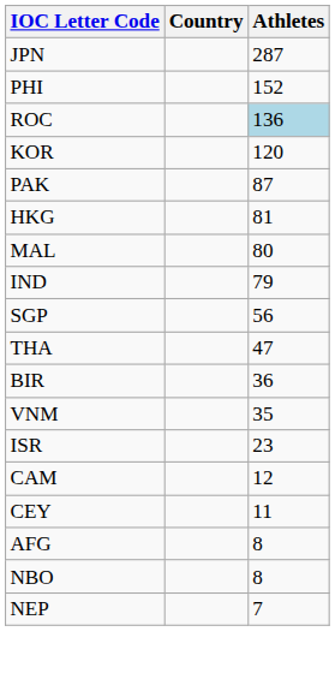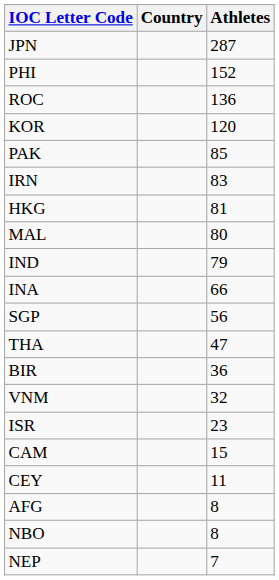 <table class="wikitable collapsible collapsed sortable" style="border:0;">
 <tr>
 <th><a href='#'>IOC Letter Code</a></th>
 <th>Country</th>
 <th>Athletes</th>
 </tr>
 <tr>
 <td>JPN</td>
 <td></td>
 <td>287</td>
 </tr>
 <tr>
 <td>PHI</td>
 <td></td>
 <td>152</td>
 </tr>
 <tr>
 <td>ROC</td>
 <td></td>
-<td style="background: lightblue;">136</td>
+<td>136</td>
 </tr>
 <tr>
 <td>KOR</td>
 <td></td>
 <td>120</td>
 </tr>
 <tr>
 <td>PAK</td>
 <td></td>
-<td>87</td>
+<td>85</td>
+</tr>
+<tr>
+<td>IRN</td>
+<td></td>
+<td>83</td>
 </tr>
 <tr>
 <td>HKG</td>
 <td></td>
 <td>81</td>
 </tr>
 <tr>
 <td>MAL</td>
 <td></td>
 <td>80</td>
 </tr>
 <tr>
 <td>IND</td>
 <td></td>
 <td>79</td>
+</tr>
+<tr>
+<td>INA</td>
+<td></td>
+<td>66</td>
 </tr>
 <tr>
 <td>SGP</td>
 <td></td>
 <td>56</td>
 </tr>
 <tr>
 <td>THA</td>
 <td></td>
 <td>47</td>
 </tr>
 <tr>
 <td>BIR</td>
 <td></td>
 <td>36</td>
 </tr>
 <tr>
 <td>VNM</td>
 <td></td>
-<td>35</td>
+<td>32</td>
 </tr>
 <tr>
 <td>ISR</td>
 <td></td>
 <td>23</td>
 </tr>
 <tr>
 <td>CAM</td>
 <td></td>
-<td>12</td>
+<td>15</td>
 </tr>
 <tr>
 <td>CEY</td>
 <td></td>
 <td>11</td>
 </tr>
 <tr>
 <td>AFG</td>
 <td></td>
 <td>8</td>
 </tr>
 <tr>
 <td>NBO</td>
 <td></td>
 <td>8</td>
 </tr>
 <tr>
 <td>NEP</td>
 <td></td>
 <td>7</td>
 </tr>
 <tr>
 </tr>
 </table>
